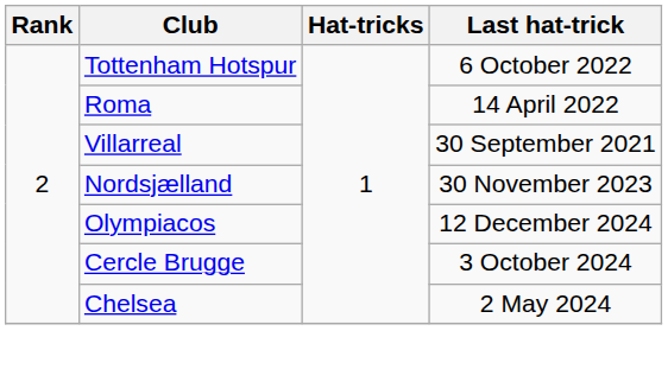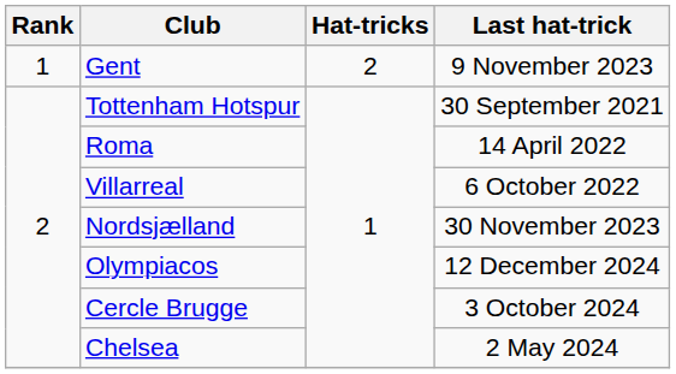 <table class="wikitable sortable plainrowheaders" style="text-align:center">
 <tr>
 <th scope="col">Rank</th>
 <th scope="col">Club</th>
 <th scope="col">Hat-tricks</th>
 <th scope="col">Last hat-trick</th>
 </tr>
 <tr>
+<td>1</td>
+<td scope='row' style='text-align:left'> <a href='#'>Gent</a></td>
+<td>2</td>
+<td>9 November 2023</td>
+</tr>
+<tr>
 <td rowspan="7">2</td>
 <td scope='row' style='text-align:left'> <a href='#'>Tottenham Hotspur</a></td>
 <td rowspan="7">1</td>
-<td>6 October 2022</td>
+<td>30 September 2021</td>
 </tr>
 <tr>
 <td scope='row' style='text-align:left'> <a href='#'>Roma</a></td>
 <td>14 April 2022</td>
 </tr>
 <tr>
 <td scope='row' style='text-align:left'> <a href='#'>Villarreal</a></td>
-<td>30 September 2021</td>
+<td>6 October 2022</td>
 </tr>
 <tr>
 <td scope='row' style='text-align:left'> <a href='#'>Nordsjælland</a></td>
 <td>30 November 2023</td>
 </tr>
 <tr>
 <td scope='row' style='text-align:left'> <a href='#'>Olympiacos</a></td>
 <td>12 December 2024</td>
 </tr>
 <tr>
 <td scope='row' style='text-align:left'> <a href='#'>Cercle Brugge</a></td>
 <td>3 October 2024</td>
 </tr>
 <tr>
 <td scope='row' style='text-align:left'> <a href='#'>Chelsea</a></td>
 <td>2 May 2024</td>
 </tr>
 <tr>
 </tr>
 </table>
